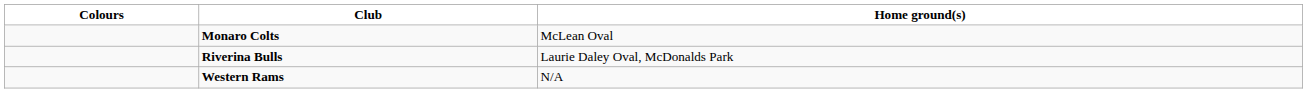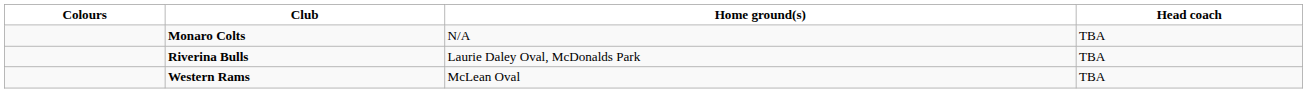 <table class="wikitable" style="width:100%; text-align:left">
 <tr>
 <th style="background:white">Colours</th>
 <th style="background:white">Club</th>
 <th style="background:white">Home ground(s)</th>
+<th style="background:white">Head coach</th>
 </tr>
 <tr>
 <td></td>
 <td><strong>Monaro Colts</strong></td>
-<td>McLean Oval</td>
+<td>N/A</td>
+<td>TBA</td>
 </tr>
 <tr>
 <td></td>
 <td><strong>Riverina Bulls</strong></td>
 <td>Laurie Daley Oval, McDonalds Park</td>
+<td>TBA</td>
 </tr>
 <tr>
 <td></td>
 <td><strong>Western Rams</strong></td>
-<td>N/A</td>
+<td>McLean Oval</td>
+<td>TBA</td>
 </tr>
 </table>
